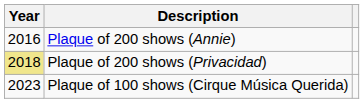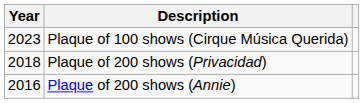 <table class="wikitable sortable plainrowheaders">
 <tr>
 <th scope="col">Year</th>
 <th scope="col">Description</th>
 <th scope="col" class="unsortable"></th>
 </tr>
 <tr>
+<td>2023</td>
+<td>Plaque of 100 shows (Cirque Música Querida)</td>
+<td style="text-align:center;"></td>
+</tr>
+<tr>
+<td>2018</td>
+<td>Plaque of 200 shows (<em>Privacidad</em>)</td>
+<td style="text-align:center;"></td>
+</tr>
+<tr>
 <td>2016</td>
 <td><a href='#'>Plaque</a> of 200 shows (<em>Annie</em>)</td>
 <td style="text-align:center;"></td>
 </tr>
-<tr>
-<td style="background: khaki;">2018</td>
-<td>Plaque of 200 shows (<em>Privacidad</em>)</td>
-<td style="text-align:center;"></td>
-</tr>
-<tr>
-<td>2023</td>
-<td>Plaque of 100 shows (Cirque Música Querida)</td>
-<td style="text-align:center;"></td>
-</tr>
 </table>
